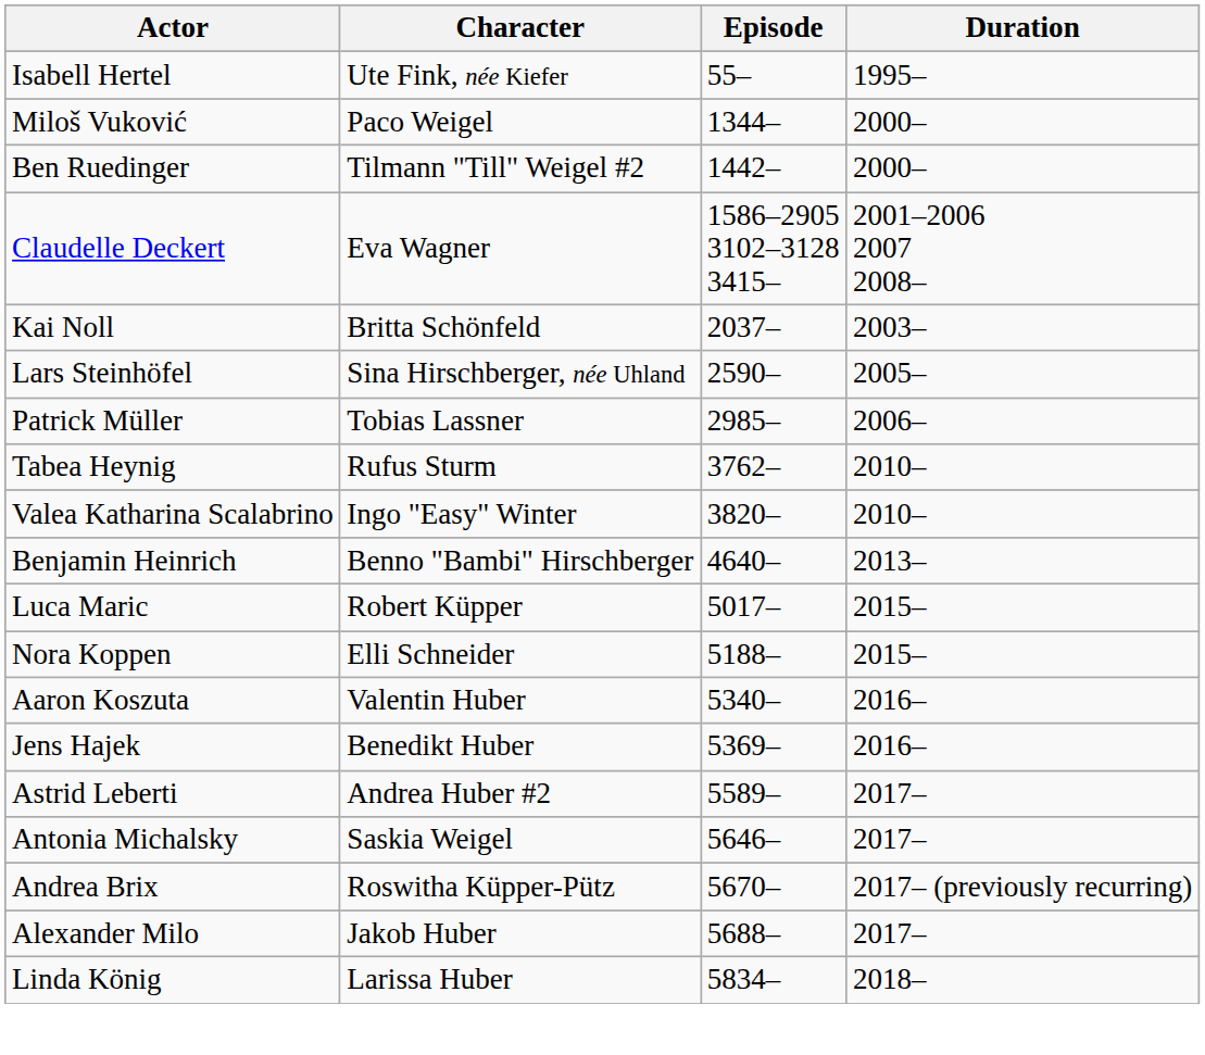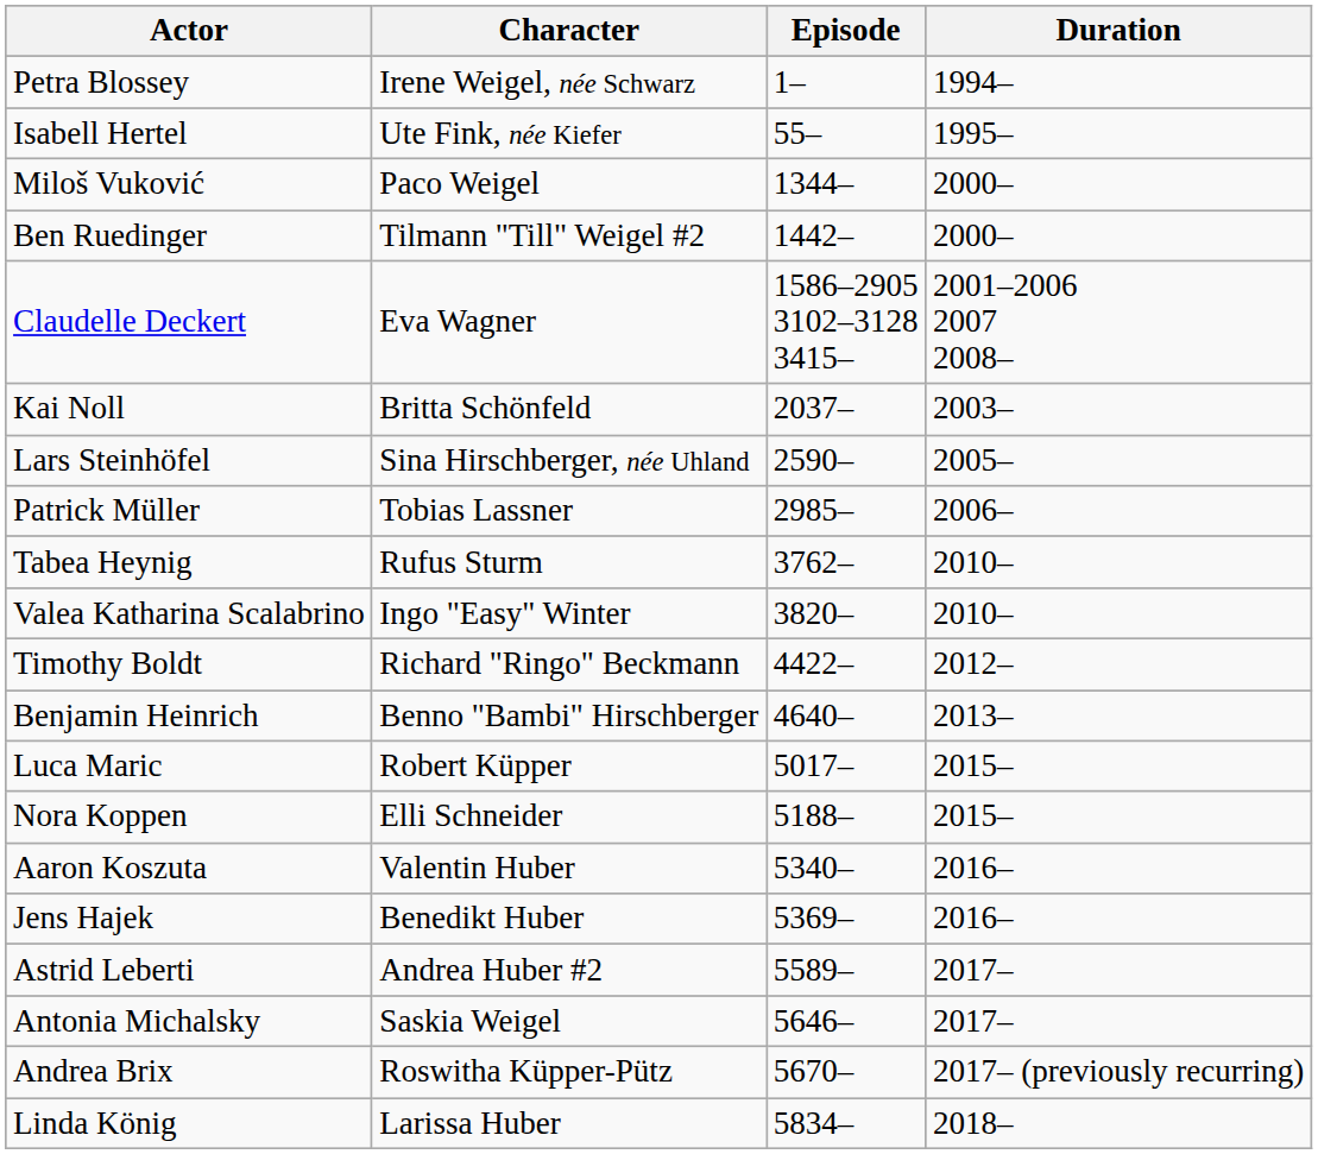 <table class="wikitable">
 <tr>
 <th>Actor</th>
 <th>Character</th>
 <th>Episode</th>
 <th>Duration</th>
+</tr>
+<tr>
+<td>Petra Blossey</td>
+<td>Irene Weigel, <small><em>née</em> Schwarz</small></td>
+<td>1–</td>
+<td>1994–</td>
 </tr>
 <tr>
 <td>Isabell Hertel</td>
 <td>Ute Fink, <small><em>née</em> Kiefer</small></td>
 <td>55–</td>
 <td>1995–</td>
 </tr>
 <tr>
 <td>Miloš Vuković</td>
 <td>Paco Weigel</td>
 <td>1344–</td>
 <td>2000–</td>
 </tr>
 <tr>
 <td>Ben Ruedinger</td>
 <td>Tilmann "Till" Weigel #2</td>
 <td>1442–</td>
 <td>2000–</td>
 </tr>
 <tr>
 <td><a href='#'>Claudelle Deckert</a></td>
 <td>Eva Wagner</td>
 <td>1586–2905<br>3102–3128<br>3415–</td>
 <td>2001–2006<br>2007<br>2008–</td>
 </tr>
 <tr>
 <td>Kai Noll</td>
 <td>Britta Schönfeld</td>
 <td>2037–</td>
 <td>2003–</td>
 </tr>
 <tr>
 <td>Lars Steinhöfel</td>
 <td>Sina Hirschberger, <small><em>née</em> Uhland</small></td>
 <td>2590–</td>
 <td>2005–</td>
 </tr>
 <tr>
 <td>Patrick Müller</td>
 <td>Tobias Lassner</td>
 <td>2985–</td>
 <td>2006–</td>
 </tr>
 <tr>
 <td>Tabea Heynig</td>
 <td>Rufus Sturm</td>
 <td>3762–</td>
 <td>2010–</td>
 </tr>
 <tr>
 <td>Valea Katharina Scalabrino</td>
 <td>Ingo "Easy" Winter</td>
 <td>3820–</td>
 <td>2010–</td>
 </tr>
 <tr>
+<td>Timothy Boldt</td>
+<td>Richard "Ringo" Beckmann</td>
+<td>4422–</td>
+<td>2012–</td>
+</tr>
+<tr>
 <td>Benjamin Heinrich</td>
 <td>Benno "Bambi" Hirschberger</td>
 <td>4640–</td>
 <td>2013–</td>
 </tr>
 <tr>
 <td>Luca Maric</td>
 <td>Robert Küpper</td>
 <td>5017–</td>
 <td>2015–</td>
 </tr>
 <tr>
 <td>Nora Koppen</td>
 <td>Elli Schneider</td>
 <td>5188–</td>
 <td>2015–</td>
 </tr>
 <tr>
 <td>Aaron Koszuta</td>
 <td>Valentin Huber</td>
 <td>5340–</td>
 <td>2016–</td>
 </tr>
 <tr>
 <td>Jens Hajek</td>
 <td>Benedikt Huber</td>
 <td>5369–</td>
 <td>2016–</td>
 </tr>
 <tr>
 <td>Astrid Leberti</td>
 <td>Andrea Huber #2</td>
 <td>5589–</td>
 <td>2017–</td>
 </tr>
 <tr>
 <td>Antonia Michalsky</td>
 <td>Saskia Weigel</td>
 <td>5646–</td>
 <td>2017–</td>
 </tr>
 <tr>
 <td>Andrea Brix</td>
 <td>Roswitha Küpper-Pütz</td>
 <td>5670–</td>
 <td>2017– (previously recurring)</td>
 </tr>
 <tr>
-<td>Alexander Milo</td>
-<td>Jakob Huber</td>
-<td>5688–</td>
-<td>2017–</td>
-</tr>
-<tr>
 <td>Linda König</td>
 <td>Larissa Huber</td>
 <td>5834–</td>
 <td>2018–</td>
 </tr>
 <tr>
 </tr>
 </table>
